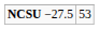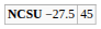 <table class="wikitable">
 <tr align="center">
 </tr>
 <tr align="center">
 <td><strong>NCSU</strong> −27.5</td>
-<td>53</td>
+<td>45</td>
 </tr>
 </table>
